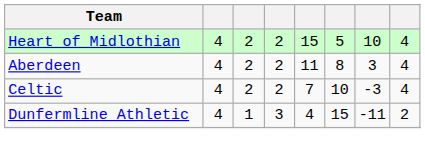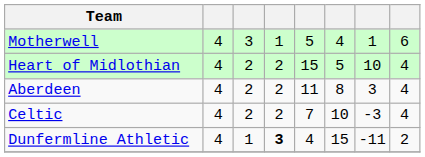 <table class="wikitable" style="text-align:center;">
 <tr>
 <th width=165>Team</th>
 <th width=20></th>
 <th width=20></th>
 <th width=20></th>
 <th width=20></th>
 <th width=20></th>
 <th width=20></th>
 <th width=20></th>
+</tr>
+<tr style="background:#cfc;">
+<td align="left"><a href='#'>Motherwell</a></td>
+<td>4</td>
+<td>3</td>
+<td>1</td>
+<td>5</td>
+<td>4</td>
+<td>1</td>
+<td>6</td>
 </tr>
 <tr style="background:#cfc;">
 <td align="left"><a href='#'>Heart of Midlothian</a></td>
 <td>4</td>
 <td>2</td>
 <td>2</td>
 <td>15</td>
 <td>5</td>
 <td>10</td>
 <td>4</td>
 </tr>
 <tr>
 <td align="left"><a href='#'>Aberdeen</a></td>
 <td>4</td>
 <td>2</td>
 <td>2</td>
 <td>11</td>
 <td>8</td>
 <td>3</td>
 <td>4</td>
 </tr>
 <tr>
 <td align="left"><a href='#'>Celtic</a></td>
 <td>4</td>
 <td>2</td>
 <td>2</td>
 <td>7</td>
 <td>10</td>
 <td>-3</td>
 <td>4</td>
 </tr>
 <tr>
 <td align="left"><a href='#'>Dunfermline Athletic</a></td>
 <td>4</td>
 <td>1</td>
-<td>3</td>
+<td><strong>3</strong></td>
 <td>4</td>
 <td>15</td>
 <td>-11</td>
 <td>2</td>
 </tr>
 <tr>
 </tr>
 </table>
